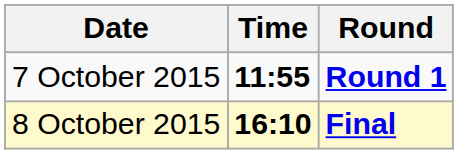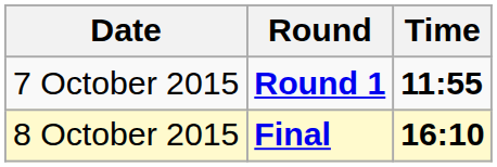 <table class="wikitable">
 <tr>
 <th>Date</th>
+<th>Round</th>
 <th>Time</th>
-<th>Round</th>
 </tr>
 <tr>
 <td>7 October 2015</td>
+<td><strong><a href='#'>Round 1</a></strong></td>
 <td><strong>11:55</strong></td>
-<td><strong><a href='#'>Round 1</a></strong></td>
 </tr>
 <tr style=background:lemonchiffon>
 <td>8 October 2015</td>
+<td><strong><a href='#'>Final</a></strong></td>
 <td><strong>16:10</strong></td>
-<td><strong><a href='#'>Final</a></strong></td>
 </tr>
 </table>
